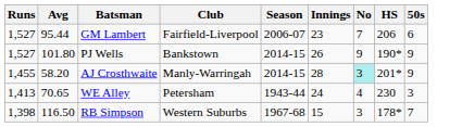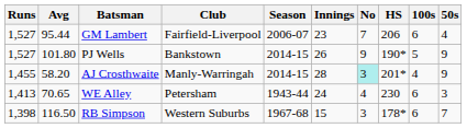 <table class="wikitable">
 <tr>
 <th>Runs</th>
 <th>Avg</th>
 <th>Batsman</th>
 <th>Club</th>
 <th>Season</th>
 <th>Innings</th>
 <th>No</th>
 <th>HS</th>
+<th>100s</th>
 <th>50s</th>
 </tr>
 <tr>
 <td>1,527</td>
 <td>95.44</td>
 <td><a href='#'>GM Lambert</a></td>
 <td>Fairfield-Liverpool</td>
 <td>2006-07</td>
 <td>23</td>
 <td>7</td>
 <td>206</td>
 <td>6</td>
+<td>4</td>
 </tr>
 <tr>
 <td>1,527</td>
 <td>101.80</td>
 <td>PJ Wells</td>
 <td>Bankstown</td>
 <td>2014-15</td>
 <td>26</td>
 <td>9</td>
 <td>190*</td>
+<td>5</td>
 <td>9</td>
 </tr>
 <tr>
 <td>1,455</td>
 <td>58.20</td>
 <td><a href='#'>AJ Crosthwaite</a></td>
 <td>Manly-Warringah</td>
 <td>2014-15</td>
 <td>28</td>
 <td style="background: paleturquoise;">3</td>
 <td>201*</td>
+<td>4</td>
 <td>9</td>
 </tr>
 <tr>
 <td>1,413</td>
 <td>70.65</td>
 <td><a href='#'>WE Alley</a></td>
 <td>Petersham</td>
 <td>1943-44</td>
 <td>24</td>
 <td>4</td>
 <td>230</td>
+<td>6</td>
 <td>3</td>
 </tr>
 <tr>
 <td>1,398</td>
 <td>116.50</td>
 <td><a href='#'>RB Simpson</a></td>
 <td>Western Suburbs</td>
 <td>1967-68</td>
 <td>15</td>
 <td>3</td>
 <td>178*</td>
+<td>6</td>
 <td>7</td>
 </tr>
 </table>
